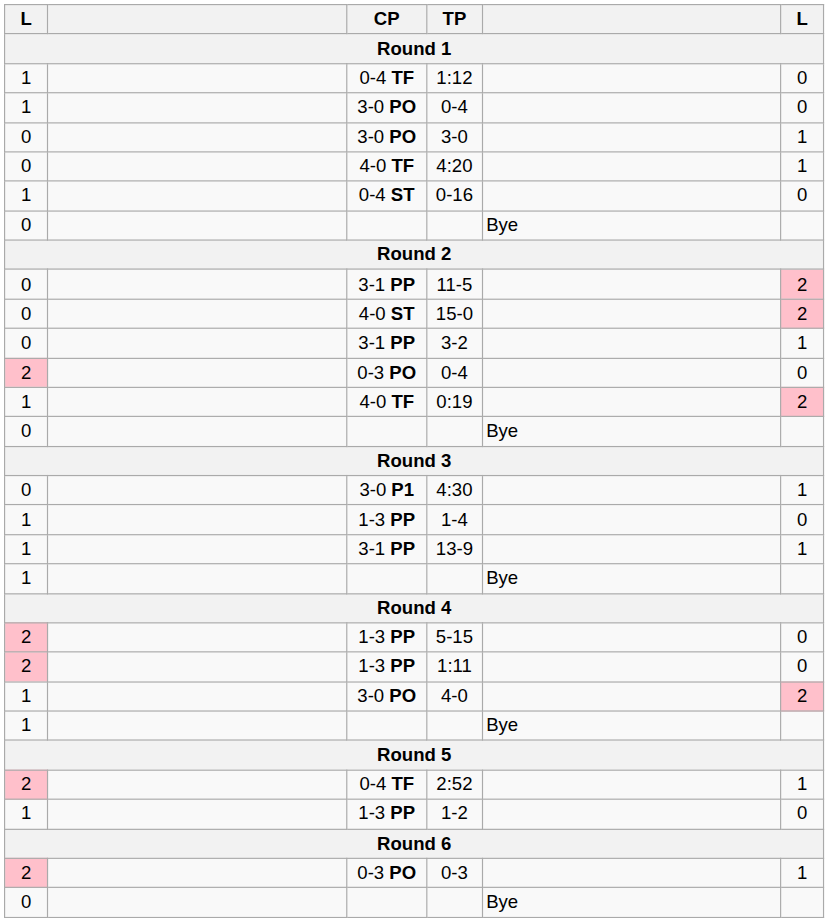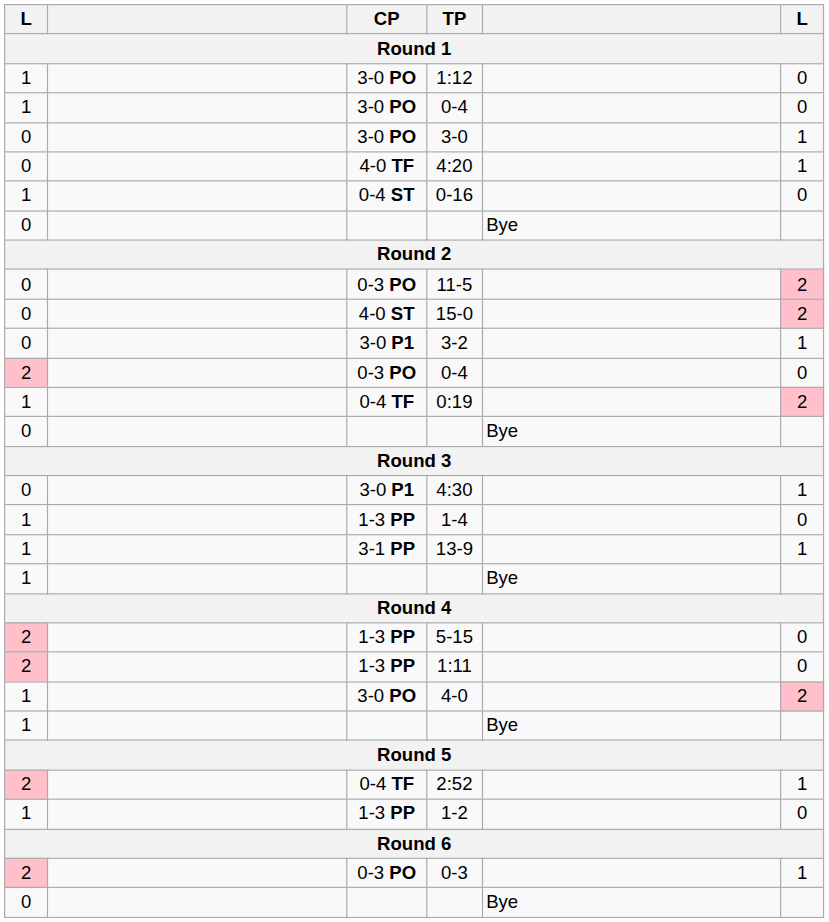 <table class="wikitable" style="text-align: center;" |>
 <tr>
 <th width="30">L</th>
 <th width="250"></th>
 <th width="62">CP</th>
 <th width="40">TP</th>
 <th width="250"></th>
 <th width="30">L</th>
 </tr>
 <tr>
 <th colspan="7">Round 1</th>
 </tr>
 <tr>
 <td>1</td>
 <td style="text-align:left;"></td>
-<td>0-4 <strong>TF</strong></td>
+<td>3-0 <strong>PO</strong></td>
 <td>1:12</td>
 <td style="text-align:left;"><strong></strong></td>
 <td>0</td>
 </tr>
 <tr>
 <td>1</td>
 <td style="text-align:left;"></td>
 <td>3-0 <strong>PO</strong></td>
 <td>0-4</td>
 <td style="text-align:left;"><strong></strong></td>
 <td>0</td>
 </tr>
 <tr>
 <td>0</td>
 <td style="text-align:left;"><strong></strong></td>
 <td>3-0 <strong>PO</strong></td>
 <td>3-0</td>
 <td style="text-align:left;"></td>
 <td>1</td>
 </tr>
 <tr>
 <td>0</td>
 <td style="text-align:left;"><strong></strong></td>
 <td>4-0 <strong>TF</strong></td>
 <td>4:20</td>
 <td style="text-align:left;"></td>
 <td>1</td>
 </tr>
 <tr>
 <td>1</td>
 <td style="text-align:left;"></td>
 <td>0-4 <strong>ST</strong></td>
 <td>0-16</td>
 <td style="text-align:left;"><strong></strong></td>
 <td>0</td>
 </tr>
 <tr>
 <td>0</td>
 <td style="text-align:left;"><strong></strong></td>
 <td></td>
 <td></td>
 <td style="text-align:left;">Bye</td>
 <td></td>
 </tr>
 <tr>
 <th colspan="7">Round 2</th>
 </tr>
 <tr>
 <td>0</td>
 <td style="text-align:left;"><strong></strong></td>
-<td>3-1 <strong>PP</strong></td>
+<td>0-3 <strong>PO</strong></td>
 <td>11-5</td>
 <td style="text-align:left;"></td>
 <td bgcolor=pink>2</td>
 </tr>
 <tr>
 <td>0</td>
 <td style="text-align:left;"><strong></strong></td>
 <td>4-0 <strong>ST</strong></td>
 <td>15-0</td>
 <td style="text-align:left;"></td>
 <td bgcolor=pink>2</td>
 </tr>
 <tr>
 <td>0</td>
 <td style="text-align:left;"><strong></strong></td>
-<td>3-1 <strong>PP</strong></td>
+<td>3-0 <strong>P1</strong></td>
 <td>3-2</td>
 <td style="text-align:left;"></td>
 <td>1</td>
 </tr>
 <tr>
 <td bgcolor=pink>2</td>
 <td style="text-align:left;"></td>
 <td>0-3 <strong>PO</strong></td>
 <td>0-4</td>
 <td style="text-align:left;"><strong></strong></td>
 <td>0</td>
 </tr>
 <tr>
 <td>1</td>
 <td style="text-align:left;"><strong></strong></td>
-<td>4-0 <strong>TF</strong></td>
+<td>0-4 <strong>TF</strong></td>
 <td>0:19</td>
 <td style="text-align:left;"></td>
 <td bgcolor=pink>2</td>
 </tr>
 <tr>
 <td>0</td>
 <td style="text-align:left;"><strong></strong></td>
 <td></td>
 <td></td>
 <td style="text-align:left;">Bye</td>
 <td></td>
 </tr>
 <tr>
 <th colspan="7">Round 3</th>
 </tr>
 <tr>
 <td>0</td>
 <td style="text-align:left;"><strong></strong></td>
 <td>3-0 <strong>P1</strong></td>
 <td>4:30</td>
 <td style="text-align:left;"></td>
 <td>1</td>
 </tr>
 <tr>
 <td>1</td>
 <td style="text-align:left;"></td>
 <td>1-3 <strong>PP</strong></td>
 <td>1-4</td>
 <td style="text-align:left;"><strong></strong></td>
 <td>0</td>
 </tr>
 <tr>
 <td>1</td>
 <td style="text-align:left;"><strong></strong></td>
 <td>3-1 <strong>PP</strong></td>
 <td>13-9</td>
 <td style="text-align:left;"></td>
 <td>1</td>
 </tr>
 <tr>
 <td>1</td>
 <td style="text-align:left;"><strong></strong></td>
 <td></td>
 <td></td>
 <td style="text-align:left;">Bye</td>
 <td></td>
 </tr>
 <tr>
 <th colspan="7">Round 4</th>
 </tr>
 <tr>
 <td bgcolor=pink>2</td>
 <td style="text-align:left;"></td>
 <td>1-3 <strong>PP</strong></td>
 <td>5-15</td>
 <td style="text-align:left;"><strong></strong></td>
 <td>0</td>
 </tr>
 <tr>
 <td bgcolor=pink>2</td>
 <td style="text-align:left;"></td>
 <td>1-3 <strong>PP</strong></td>
 <td>1:11</td>
 <td style="text-align:left;"><strong></strong></td>
 <td>0</td>
 </tr>
 <tr>
 <td>1</td>
 <td style="text-align:left;"><strong></strong></td>
 <td>3-0 <strong>PO</strong></td>
 <td>4-0</td>
 <td style="text-align:left;"></td>
 <td bgcolor=pink>2</td>
 </tr>
 <tr>
 <td>1</td>
 <td style="text-align:left;"><strong></strong></td>
 <td></td>
 <td></td>
 <td style="text-align:left;">Bye</td>
 <td></td>
 </tr>
 <tr>
 <th colspan="7">Round 5</th>
 </tr>
 <tr>
 <td bgcolor=pink>2</td>
 <td style="text-align:left;"></td>
 <td>0-4 <strong>TF</strong></td>
 <td>2:52</td>
 <td style="text-align:left;"><strong></strong></td>
 <td>1</td>
 </tr>
 <tr>
 <td>1</td>
 <td style="text-align:left;"></td>
 <td>1-3 <strong>PP</strong></td>
 <td>1-2</td>
 <td style="text-align:left;"><strong></strong></td>
 <td>0</td>
 </tr>
 <tr>
 <th colspan="7">Round 6</th>
 </tr>
 <tr>
 <td bgcolor=pink>2</td>
 <td style="text-align:left;"></td>
 <td>0-3 <strong>PO</strong></td>
 <td>0-3</td>
 <td style="text-align:left;"><strong></strong></td>
 <td>1</td>
 </tr>
 <tr>
 <td>0</td>
 <td style="text-align:left;"><strong></strong></td>
 <td></td>
 <td></td>
 <td style="text-align:left;">Bye</td>
 <td></td>
 </tr>
 </table>
